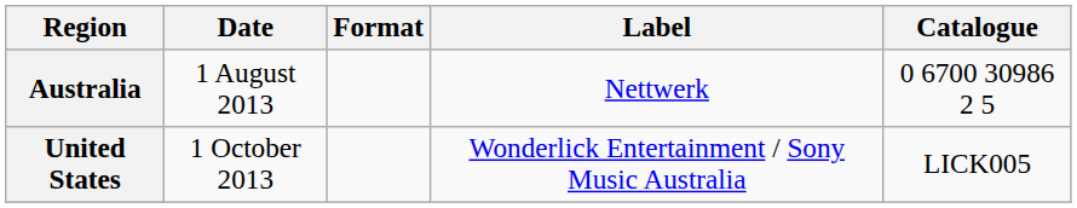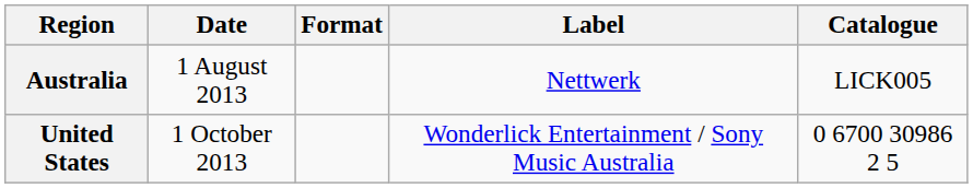 <table class="wikitable plainrowheaders" style="text-align:center;">
 <tr>
 <th scope="col">Region</th>
 <th scope="col">Date</th>
 <th scope="col">Format</th>
 <th scope="col">Label</th>
 <th scope="col">Catalogue</th>
 </tr>
 <tr>
 <th scope="row">Australia</th>
 <td>1 August 2013</td>
 <td></td>
 <td><a href='#'>Nettwerk</a></td>
-<td>0 6700 30986 2 5</td>
+<td>LICK005</td>
 </tr>
 <tr>
 <th scope="row">United States</th>
 <td>1 October 2013</td>
 <td></td>
 <td><a href='#'>Wonderlick Entertainment</a> / <a href='#'>Sony Music Australia</a></td>
-<td>LICK005</td>
+<td>0 6700 30986 2 5</td>
 </tr>
 </table>
